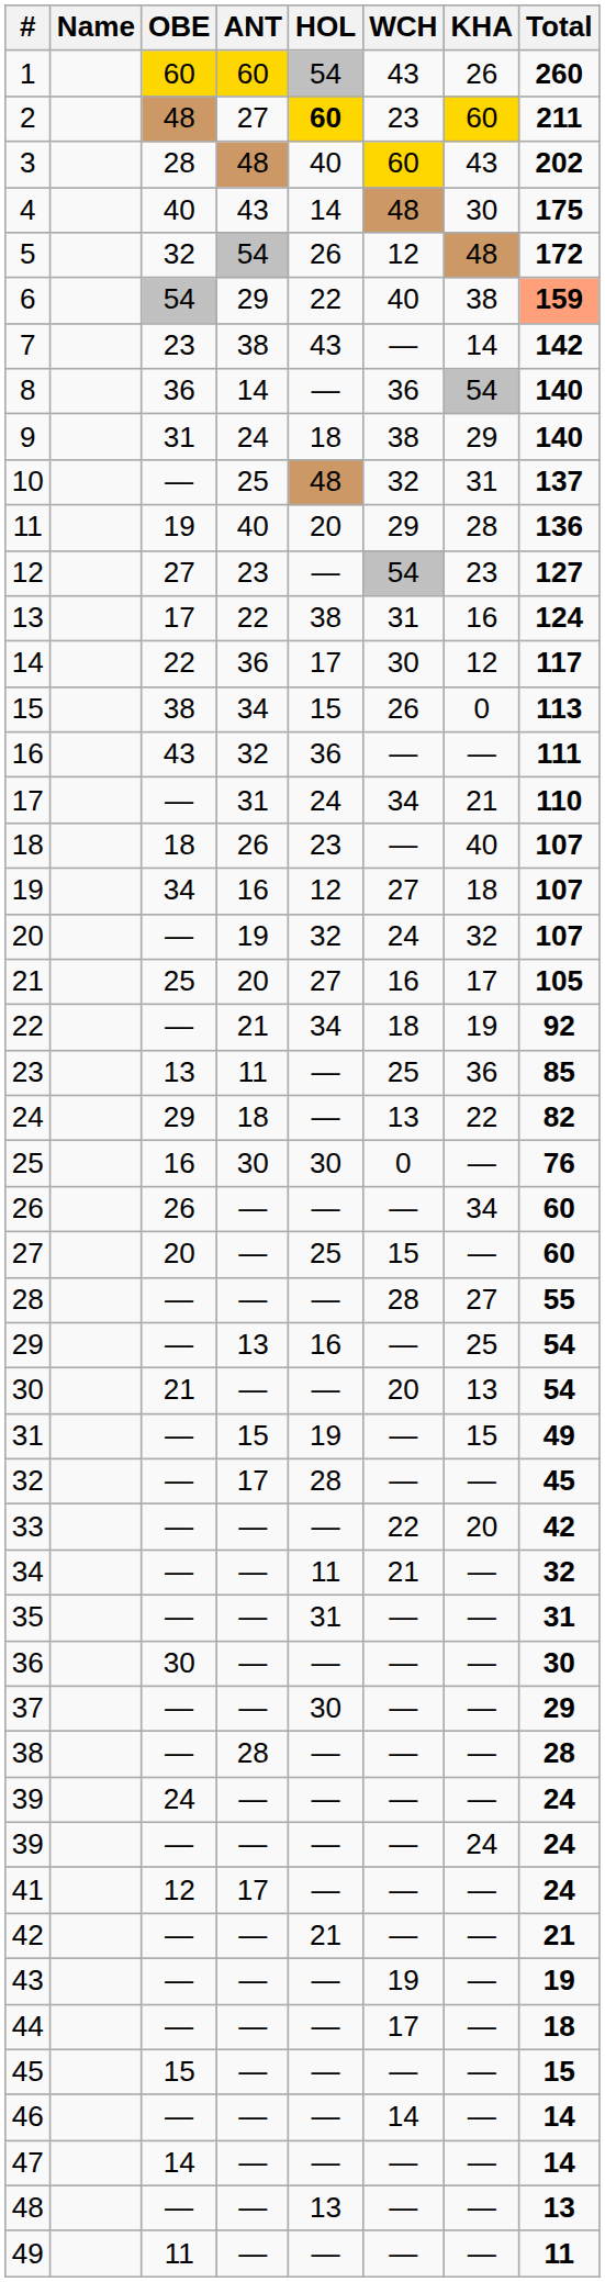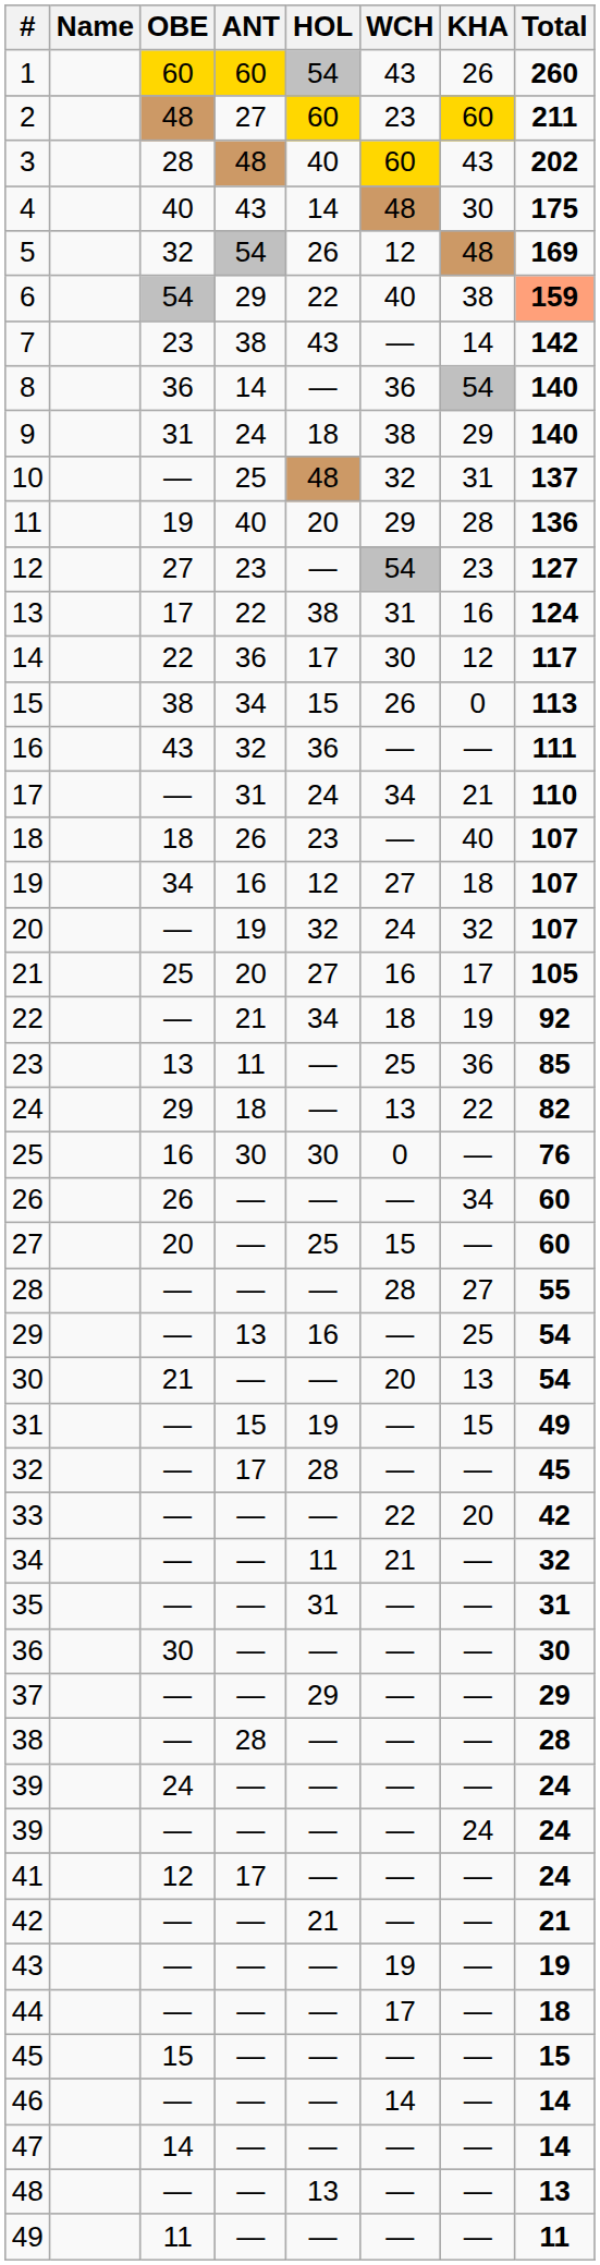 <table class="wikitable sortable" style="text-align:center;">
 <tr>
 <th>#</th>
 <th>Name</th>
 <th>OBE</th>
 <th>ANT</th>
 <th>HOL</th>
 <th>WCH</th>
 <th>KHA</th>
 <th>Total</th>
 </tr>
 <tr>
 <td>1</td>
 <td align="left"></td>
 <td bgcolor="gold">60</td>
 <td bgcolor="gold">60</td>
 <td bgcolor="silver">54</td>
 <td>43</td>
 <td>26</td>
 <td><strong>260</strong></td>
 </tr>
 <tr>
 <td>2</td>
 <td align="left"></td>
 <td bgcolor="CC9966">48</td>
 <td>27</td>
-<td bgcolor="gold"><strong>60</strong></td>
+<td bgcolor="gold">60</td>
 <td>23</td>
 <td bgcolor="gold">60</td>
 <td><strong>211</strong></td>
 </tr>
 <tr>
 <td>3</td>
 <td align="left"></td>
 <td>28</td>
 <td bgcolor="CC9966">48</td>
 <td>40</td>
 <td bgcolor="gold">60</td>
 <td>43</td>
 <td><strong>202</strong></td>
 </tr>
 <tr>
 <td>4</td>
 <td align="left"></td>
 <td>40</td>
 <td>43</td>
 <td>14</td>
 <td bgcolor="CC9966">48</td>
 <td>30</td>
 <td><strong>175</strong></td>
 </tr>
 <tr>
 <td>5</td>
 <td align="left"></td>
 <td>32</td>
 <td bgcolor="silver">54</td>
 <td>26</td>
 <td>12</td>
 <td bgcolor="CC9966">48</td>
-<td><strong>172</strong></td>
+<td><strong>169</strong></td>
 </tr>
 <tr>
 <td>6</td>
 <td align="left"></td>
 <td bgcolor="silver">54</td>
 <td>29</td>
 <td>22</td>
 <td>40</td>
 <td>38</td>
 <td style="background: lightsalmon;"><strong>159</strong></td>
 </tr>
 <tr>
 <td>7</td>
 <td align="left"></td>
 <td>23</td>
 <td>38</td>
 <td>43</td>
 <td>—</td>
 <td>14</td>
 <td><strong>142</strong></td>
 </tr>
 <tr>
 <td>8</td>
 <td align="left"></td>
 <td>36</td>
 <td>14</td>
 <td>—</td>
 <td>36</td>
 <td bgcolor="silver">54</td>
 <td><strong>140</strong></td>
 </tr>
 <tr>
 <td>9</td>
 <td align="left"></td>
 <td>31</td>
 <td>24</td>
 <td>18</td>
 <td>38</td>
 <td>29</td>
 <td><strong>140</strong></td>
 </tr>
 <tr>
 <td>10</td>
 <td align="left"></td>
 <td>—</td>
 <td>25</td>
 <td bgcolor="CC9966">48</td>
 <td>32</td>
 <td>31</td>
 <td><strong>137</strong></td>
 </tr>
 <tr>
 <td>11</td>
 <td align="left"></td>
 <td>19</td>
 <td>40</td>
 <td>20</td>
 <td>29</td>
 <td>28</td>
 <td><strong>136</strong></td>
 </tr>
 <tr>
 <td>12</td>
 <td align="left"></td>
 <td>27</td>
 <td>23</td>
 <td>—</td>
 <td bgcolor="silver">54</td>
 <td>23</td>
 <td><strong>127</strong></td>
 </tr>
 <tr>
 <td>13</td>
 <td align="left"></td>
 <td>17</td>
 <td>22</td>
 <td>38</td>
 <td>31</td>
 <td>16</td>
 <td><strong>124</strong></td>
 </tr>
 <tr>
 <td>14</td>
 <td align="left"></td>
 <td>22</td>
 <td>36</td>
 <td>17</td>
 <td>30</td>
 <td>12</td>
 <td><strong>117</strong></td>
 </tr>
 <tr>
 <td>15</td>
 <td align="left"></td>
 <td>38</td>
 <td>34</td>
 <td>15</td>
 <td>26</td>
 <td>0</td>
 <td><strong>113</strong></td>
 </tr>
 <tr>
 <td>16</td>
 <td align="left"></td>
 <td>43</td>
 <td>32</td>
 <td>36</td>
 <td>—</td>
 <td>—</td>
 <td><strong>111</strong></td>
 </tr>
 <tr>
 <td>17</td>
 <td align="left"></td>
 <td>—</td>
 <td>31</td>
 <td>24</td>
 <td>34</td>
 <td>21</td>
 <td><strong>110</strong></td>
 </tr>
 <tr>
 <td>18</td>
 <td align="left"></td>
 <td>18</td>
 <td>26</td>
 <td>23</td>
 <td>—</td>
 <td>40</td>
 <td><strong>107</strong></td>
 </tr>
 <tr>
 <td>19</td>
 <td align="left"></td>
 <td>34</td>
 <td>16</td>
 <td>12</td>
 <td>27</td>
 <td>18</td>
 <td><strong>107</strong></td>
 </tr>
 <tr>
 <td>20</td>
 <td align="left"></td>
 <td>—</td>
 <td>19</td>
 <td>32</td>
 <td>24</td>
 <td>32</td>
 <td><strong>107</strong></td>
 </tr>
 <tr>
 <td>21</td>
 <td align="left"></td>
 <td>25</td>
 <td>20</td>
 <td>27</td>
 <td>16</td>
 <td>17</td>
 <td><strong>105</strong></td>
 </tr>
 <tr>
 <td>22</td>
 <td align="left"></td>
 <td>—</td>
 <td>21</td>
 <td>34</td>
 <td>18</td>
 <td>19</td>
 <td><strong>92</strong></td>
 </tr>
 <tr>
 <td>23</td>
 <td align="left"></td>
 <td>13</td>
 <td>11</td>
 <td>—</td>
 <td>25</td>
 <td>36</td>
 <td><strong>85</strong></td>
 </tr>
 <tr>
 <td>24</td>
 <td align="left"></td>
 <td>29</td>
 <td>18</td>
 <td>—</td>
 <td>13</td>
 <td>22</td>
 <td><strong>82</strong></td>
 </tr>
 <tr>
 <td>25</td>
 <td align="left"></td>
 <td>16</td>
 <td>30</td>
 <td>30</td>
 <td>0</td>
 <td>—</td>
 <td><strong>76</strong></td>
 </tr>
 <tr>
 <td>26</td>
 <td align="left"></td>
 <td>26</td>
 <td>—</td>
 <td>—</td>
 <td>—</td>
 <td>34</td>
 <td><strong>60</strong></td>
 </tr>
 <tr>
 <td>27</td>
 <td align="left"></td>
 <td>20</td>
 <td>—</td>
 <td>25</td>
 <td>15</td>
 <td>—</td>
 <td><strong>60</strong></td>
 </tr>
 <tr>
 <td>28</td>
 <td align="left"></td>
 <td>—</td>
 <td>—</td>
 <td>—</td>
 <td>28</td>
 <td>27</td>
 <td><strong>55</strong></td>
 </tr>
 <tr>
 <td>29</td>
 <td align="left"></td>
 <td>—</td>
 <td>13</td>
 <td>16</td>
 <td>—</td>
 <td>25</td>
 <td><strong>54</strong></td>
 </tr>
 <tr>
 <td>30</td>
 <td align="left"></td>
 <td>21</td>
 <td>—</td>
 <td>—</td>
 <td>20</td>
 <td>13</td>
 <td><strong>54</strong></td>
 </tr>
 <tr>
 <td>31</td>
 <td align="left"></td>
 <td>—</td>
 <td>15</td>
 <td>19</td>
 <td>—</td>
 <td>15</td>
 <td><strong>49</strong></td>
 </tr>
 <tr>
 <td>32</td>
 <td align="left"></td>
 <td>—</td>
 <td>17</td>
 <td>28</td>
 <td>—</td>
 <td>—</td>
 <td><strong>45</strong></td>
 </tr>
 <tr>
 <td>33</td>
 <td align="left"></td>
 <td>—</td>
 <td>—</td>
 <td>—</td>
 <td>22</td>
 <td>20</td>
 <td><strong>42</strong></td>
 </tr>
 <tr>
 <td>34</td>
 <td align="left"></td>
 <td>—</td>
 <td>—</td>
 <td>11</td>
 <td>21</td>
 <td>—</td>
 <td><strong>32</strong></td>
 </tr>
 <tr>
 <td>35</td>
 <td align="left"></td>
 <td>—</td>
 <td>—</td>
 <td>31</td>
 <td>—</td>
 <td>—</td>
 <td><strong>31</strong></td>
 </tr>
 <tr>
 <td>36</td>
 <td align="left"></td>
 <td>30</td>
 <td>—</td>
 <td>—</td>
 <td>—</td>
 <td>—</td>
 <td><strong>30</strong></td>
 </tr>
 <tr>
 <td>37</td>
 <td align="left"></td>
 <td>—</td>
 <td>—</td>
-<td>30</td>
+<td>29</td>
 <td>—</td>
 <td>—</td>
 <td><strong>29</strong></td>
 </tr>
 <tr>
 <td>38</td>
 <td align="left"></td>
 <td>—</td>
 <td>28</td>
 <td>—</td>
 <td>—</td>
 <td>—</td>
 <td><strong>28</strong></td>
 </tr>
 <tr>
 <td>39</td>
 <td align="left"></td>
 <td>24</td>
 <td>—</td>
 <td>—</td>
 <td>—</td>
 <td>—</td>
 <td><strong>24</strong></td>
 </tr>
 <tr>
 <td>39</td>
 <td align="left"></td>
 <td>—</td>
 <td>—</td>
 <td>—</td>
 <td>—</td>
 <td>24</td>
 <td><strong>24</strong></td>
 </tr>
 <tr>
 <td>41</td>
 <td align="left"></td>
 <td>12</td>
 <td>17</td>
 <td>—</td>
 <td>—</td>
 <td>—</td>
 <td><strong>24</strong></td>
 </tr>
 <tr>
 <td>42</td>
 <td align="left"></td>
 <td>—</td>
 <td>—</td>
 <td>21</td>
 <td>—</td>
 <td>—</td>
 <td><strong>21</strong></td>
 </tr>
 <tr>
 <td>43</td>
 <td align="left"></td>
 <td>—</td>
 <td>—</td>
 <td>—</td>
 <td>19</td>
 <td>—</td>
 <td><strong>19</strong></td>
 </tr>
 <tr>
 <td>44</td>
 <td align="left"></td>
 <td>—</td>
 <td>—</td>
 <td>—</td>
 <td>17</td>
 <td>—</td>
 <td><strong>18</strong></td>
 </tr>
 <tr>
 <td>45</td>
 <td align="left"></td>
 <td>15</td>
 <td>—</td>
 <td>—</td>
 <td>—</td>
 <td>—</td>
 <td><strong>15</strong></td>
 </tr>
 <tr>
 <td>46</td>
 <td align="left"></td>
 <td>—</td>
 <td>—</td>
 <td>—</td>
 <td>14</td>
 <td>—</td>
 <td><strong>14</strong></td>
 </tr>
 <tr>
 <td>47</td>
 <td align="left"></td>
 <td>14</td>
 <td>—</td>
 <td>—</td>
 <td>—</td>
 <td>—</td>
 <td><strong>14</strong></td>
 </tr>
 <tr>
 <td>48</td>
 <td align="left"></td>
 <td>—</td>
 <td>—</td>
 <td>13</td>
 <td>—</td>
 <td>—</td>
 <td><strong>13</strong></td>
 </tr>
 <tr>
 <td>49</td>
 <td align="left"></td>
 <td>11</td>
 <td>—</td>
 <td>—</td>
 <td>—</td>
 <td>—</td>
 <td><strong>11</strong></td>
 </tr>
 </table>
